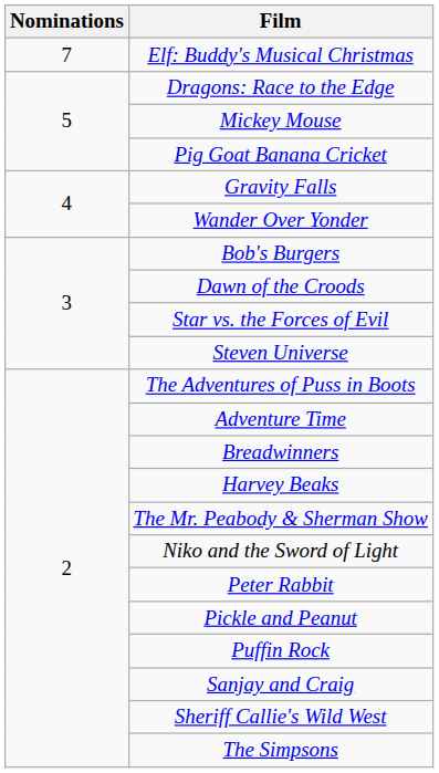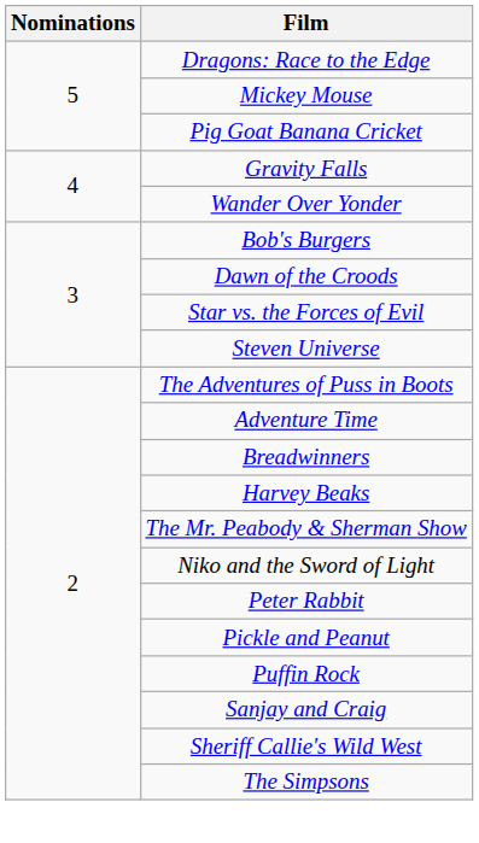 <table class="wikitable" style="text-align: center">
 <tr>
 <th scope="col" width="55">Nominations</th>
 <th scope="col" align="center">Film</th>
-</tr>
-<tr>
-<td rowspan=1 style="text-align:center">7</td>
-<td><em><a href='#'>Elf: Buddy's Musical Christmas</a></em></td>
 </tr>
 <tr>
 <td rowspan=3 style="text-align:center">5</td>
 <td><em><a href='#'>Dragons: Race to the Edge</a></em></td>
 </tr>
 <tr>
 <td><em><a href='#'>Mickey Mouse</a></em></td>
 </tr>
 <tr>
 <td><em><a href='#'>Pig Goat Banana Cricket</a></em></td>
 </tr>
 <tr>
 <td rowspan=2 style="text-align:center">4</td>
 <td><em><a href='#'>Gravity Falls</a></em></td>
 </tr>
 <tr>
 <td><em><a href='#'>Wander Over Yonder</a></em></td>
 </tr>
 <tr>
 <td rowspan=4 style="text-align:center">3</td>
 <td><em><a href='#'>Bob's Burgers</a></em></td>
 </tr>
 <tr>
 <td><em><a href='#'>Dawn of the Croods</a></em></td>
 </tr>
 <tr>
 <td><em><a href='#'>Star vs. the Forces of Evil</a></em></td>
 </tr>
 <tr>
 <td><em><a href='#'>Steven Universe</a></em></td>
 </tr>
 <tr>
 <td rowspan=12 style="text-align:center">2</td>
 <td><em><a href='#'>The Adventures of Puss in Boots</a></em></td>
 </tr>
 <tr>
 <td><em><a href='#'>Adventure Time</a></em></td>
 </tr>
 <tr>
 <td><em><a href='#'>Breadwinners</a></em></td>
 </tr>
 <tr>
 <td><em><a href='#'>Harvey Beaks</a></em></td>
 </tr>
 <tr>
 <td><em><a href='#'>The Mr. Peabody & Sherman Show</a></em></td>
 </tr>
 <tr>
 <td><em>Niko and the Sword of Light</em></td>
 </tr>
 <tr>
 <td><em><a href='#'>Peter Rabbit</a></em></td>
 </tr>
 <tr>
 <td><em><a href='#'>Pickle and Peanut</a></em></td>
 </tr>
 <tr>
 <td><em><a href='#'>Puffin Rock</a></em></td>
 </tr>
 <tr>
 <td><em><a href='#'>Sanjay and Craig</a></em></td>
 </tr>
 <tr>
 <td><em><a href='#'>Sheriff Callie's Wild West</a></em></td>
 </tr>
 <tr>
 <td><em><a href='#'>The Simpsons</a></em></td>
 </tr>
 </table>
